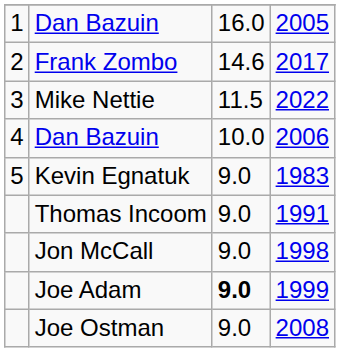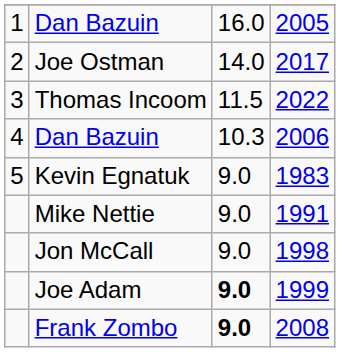 <table class="wikitable">
 <tr>
 </tr>
 <tr>
 <td>1</td>
 <td><a href='#'>Dan Bazuin</a></td>
 <td>16.0</td>
 <td><a href='#'>2005</a></td>
 </tr>
 <tr>
 <td>2</td>
-<td><a href='#'>Frank Zombo</a></td>
-<td>14.6</td>
+<td>Joe Ostman</td>
+<td>14.0</td>
 <td><a href='#'>2017</a></td>
 </tr>
 <tr>
 <td>3</td>
-<td>Mike Nettie</td>
+<td>Thomas Incoom</td>
 <td>11.5</td>
 <td><a href='#'>2022</a></td>
 </tr>
 <tr>
 <td>4</td>
 <td><a href='#'>Dan Bazuin</a></td>
-<td>10.0</td>
+<td>10.3</td>
 <td><a href='#'>2006</a></td>
 </tr>
 <tr>
 <td>5</td>
 <td>Kevin Egnatuk</td>
 <td>9.0</td>
 <td><a href='#'>1983</a></td>
 </tr>
 <tr>
 <td></td>
-<td>Thomas Incoom</td>
+<td>Mike Nettie</td>
 <td>9.0</td>
 <td><a href='#'>1991</a></td>
 </tr>
 <tr>
 <td></td>
 <td>Jon McCall</td>
 <td>9.0</td>
 <td><a href='#'>1998</a></td>
 </tr>
 <tr>
 <td></td>
 <td>Joe Adam</td>
 <td><strong>9.0</strong></td>
 <td><a href='#'>1999</a></td>
 </tr>
 <tr>
 <td></td>
-<td>Joe Ostman</td>
-<td>9.0</td>
+<td><a href='#'>Frank Zombo</a></td>
+<td><strong>9.0</strong></td>
 <td><a href='#'>2008</a></td>
 </tr>
 </table>
